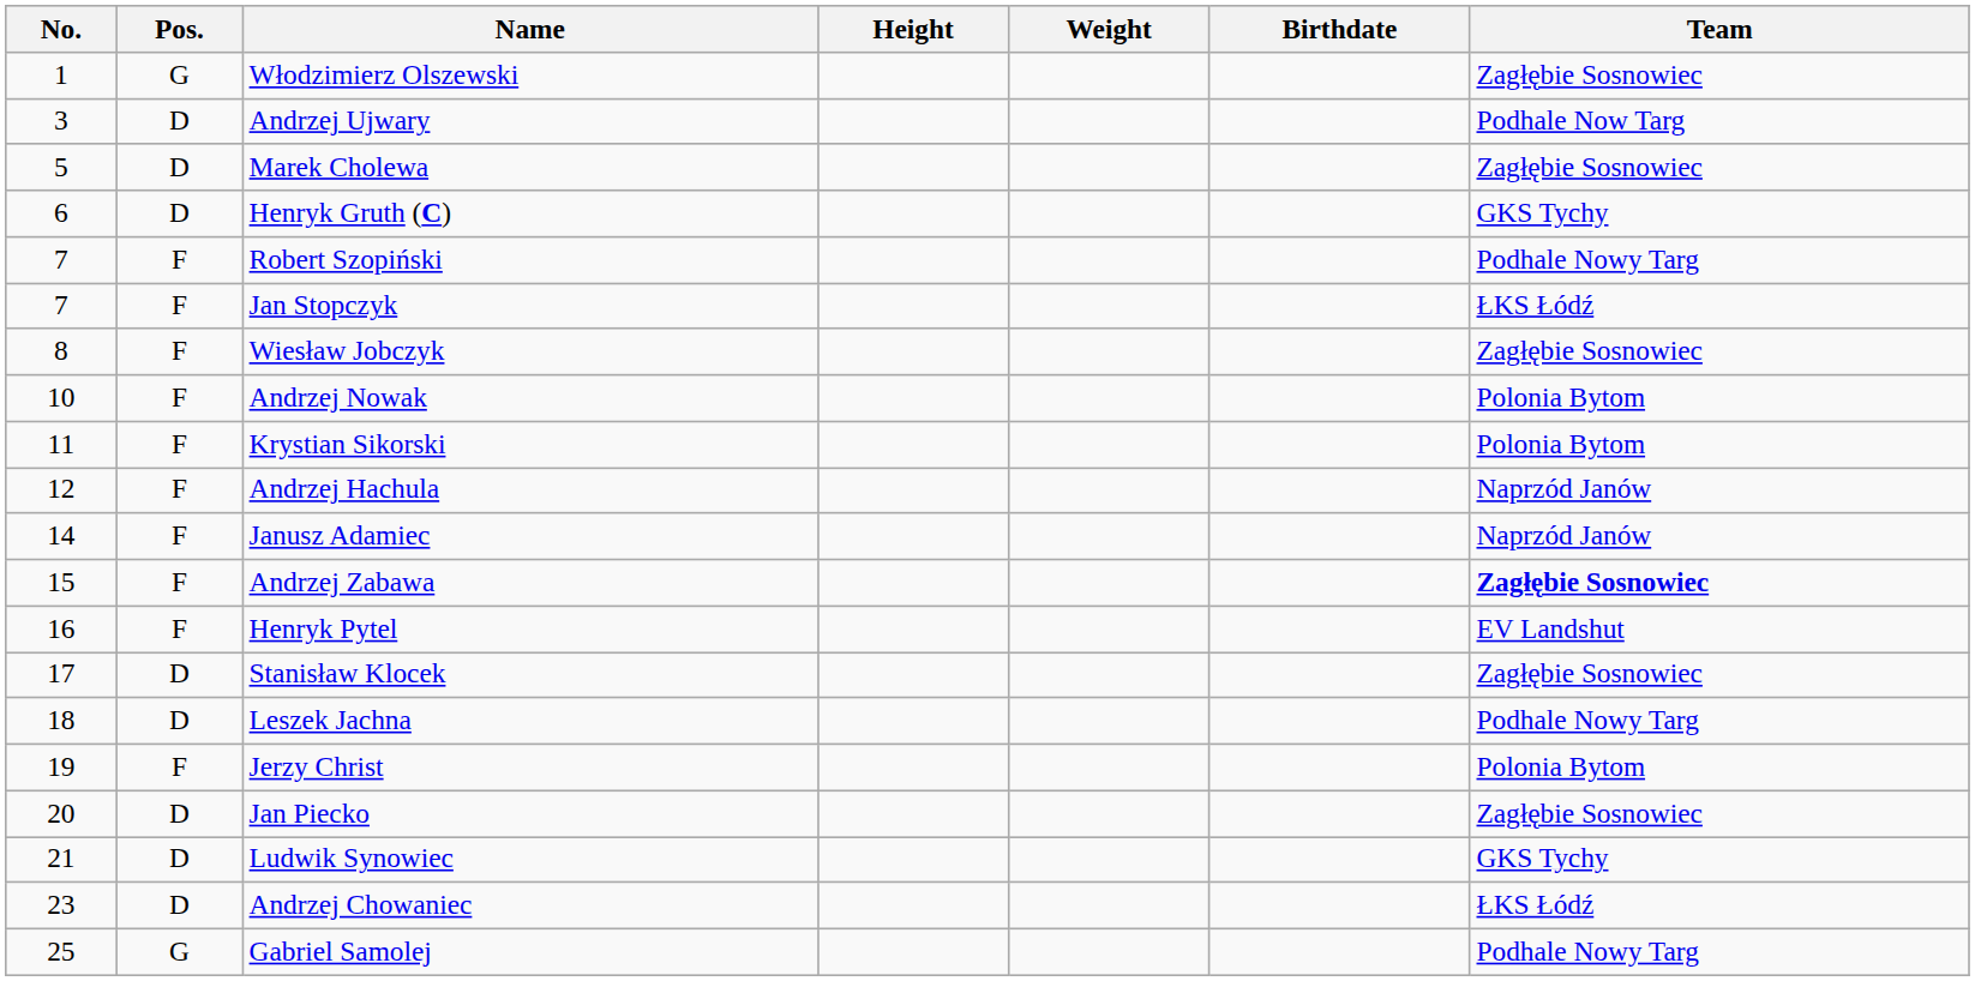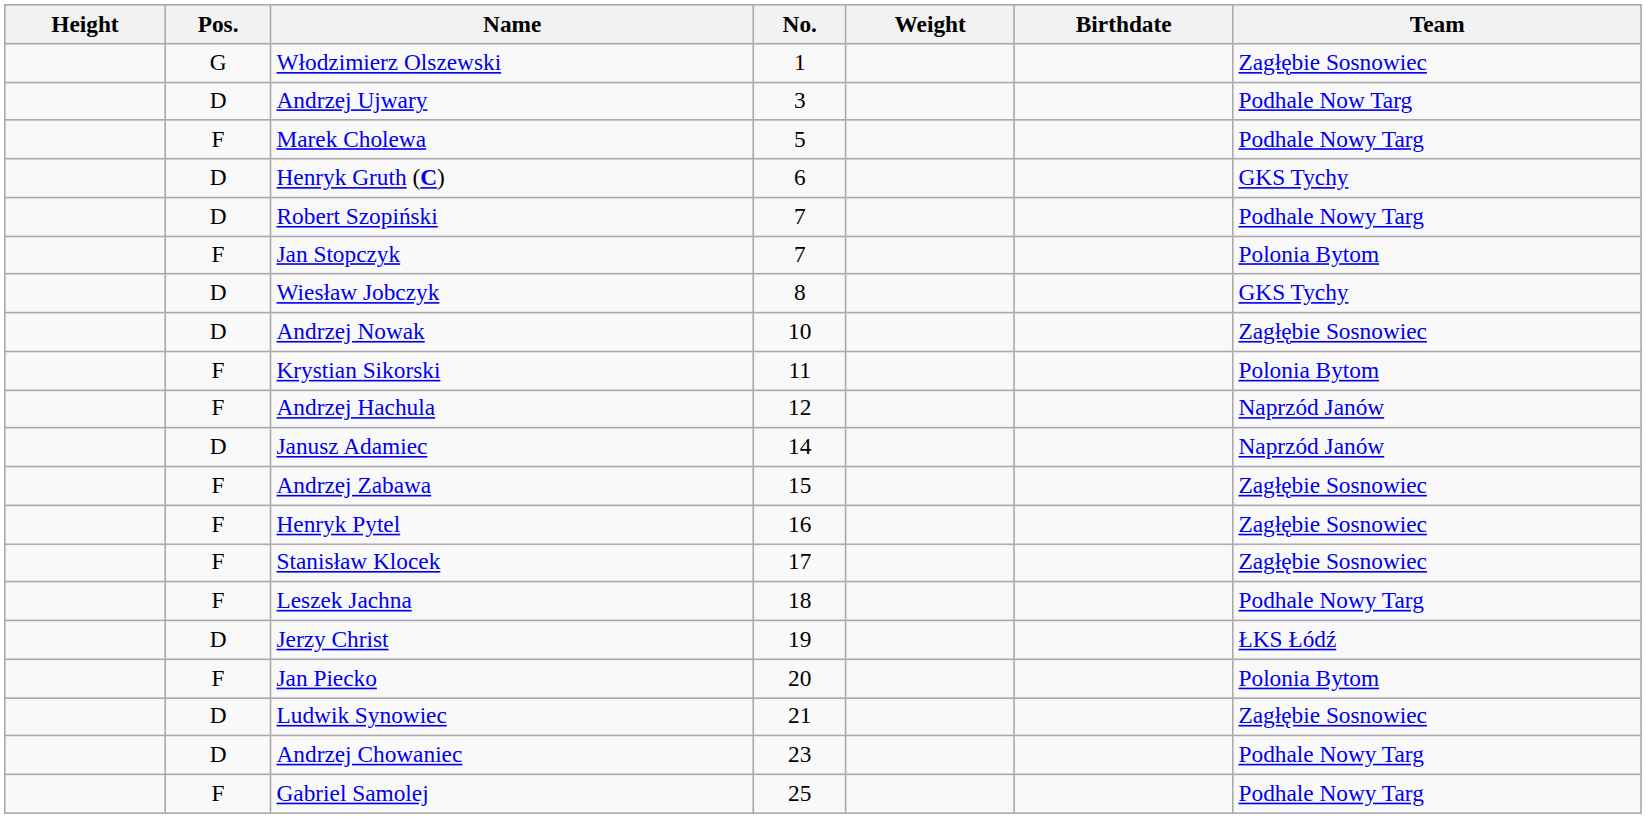 <table class="wikitable sortable" width="80%" style="font-size: 90%; text-align: center;">
 <tr>
-<th>No.</th>
+<th>Height</th>
 <th>Pos.</th>
 <th>Name</th>
-<th>Height</th>
+<th>No.</th>
 <th>Weight</th>
 <th>Birthdate</th>
 <th>Team</th>
 </tr>
 <tr>
-<td>1</td>
+<td></td>
 <td>G</td>
 <td style="text-align:left;"><a href='#'>Włodzimierz Olszewski</a></td>
-<td></td>
+<td>1</td>
 <td></td>
 <td style="text-align:right;"></td>
 <td style="text-align:left;"> <a href='#'>Zagłębie Sosnowiec</a></td>
 </tr>
 <tr>
-<td>3</td>
+<td></td>
 <td>D</td>
 <td style="text-align:left;"><a href='#'>Andrzej Ujwary</a></td>
-<td></td>
+<td>3</td>
 <td></td>
 <td style="text-align:right;"></td>
 <td style="text-align:left;"> <a href='#'>Podhale Now Targ</a></td>
 </tr>
 <tr>
+<td></td>
+<td>F</td>
+<td style="text-align:left;"><a href='#'>Marek Cholewa</a></td>
 <td>5</td>
+<td></td>
+<td style="text-align:right;"></td>
+<td style="text-align:left;"> <a href='#'>Podhale Nowy Targ</a></td>
+</tr>
+<tr>
+<td></td>
 <td>D</td>
-<td style="text-align:left;"><a href='#'>Marek Cholewa</a></td>
+<td style="text-align:left;"><a href='#'>Henryk Gruth</a> (<strong><a href='#'>C</a></strong>)</td>
+<td>6</td>
 <td></td>
+<td style="text-align:right;"></td>
+<td style="text-align:left;"> <a href='#'>GKS Tychy</a></td>
+</tr>
+<tr>
+<td></td>
+<td>D</td>
+<td style="text-align:left;"><a href='#'>Robert Szopiński</a></td>
+<td>7</td>
+<td></td>
+<td style="text-align:right;"></td>
+<td style="text-align:left;"> <a href='#'>Podhale Nowy Targ</a></td>
+</tr>
+<tr>
+<td></td>
+<td>F</td>
+<td style="text-align:left;"><a href='#'>Jan Stopczyk</a></td>
+<td>7</td>
+<td></td>
+<td style="text-align:right;"></td>
+<td style="text-align:left;"> <a href='#'>Polonia Bytom</a></td>
+</tr>
+<tr>
+<td></td>
+<td>D</td>
+<td style="text-align:left;"><a href='#'>Wiesław Jobczyk</a></td>
+<td>8</td>
+<td></td>
+<td style="text-align:right;"></td>
+<td style="text-align:left;"> <a href='#'>GKS Tychy</a></td>
+</tr>
+<tr>
+<td></td>
+<td>D</td>
+<td style="text-align:left;"><a href='#'>Andrzej Nowak</a></td>
+<td>10</td>
 <td></td>
 <td style="text-align:right;"></td>
 <td style="text-align:left;"> <a href='#'>Zagłębie Sosnowiec</a></td>
 </tr>
 <tr>
-<td>6</td>
-<td>D</td>
-<td style="text-align:left;"><a href='#'>Henryk Gruth</a> (<strong><a href='#'>C</a></strong>)</td>
 <td></td>
+<td>F</td>
+<td style="text-align:left;"><a href='#'>Krystian Sikorski</a></td>
+<td>11</td>
 <td></td>
 <td style="text-align:right;"></td>
-<td style="text-align:left;"> <a href='#'>GKS Tychy</a></td>
+<td style="text-align:left;"> <a href='#'>Polonia Bytom</a></td>
 </tr>
 <tr>
-<td>7</td>
+<td></td>
 <td>F</td>
-<td style="text-align:left;"><a href='#'>Robert Szopiński</a></td>
+<td style="text-align:left;"><a href='#'>Andrzej Hachula</a></td>
+<td>12</td>
 <td></td>
+<td style="text-align:right;"></td>
+<td style="text-align:left;"> <a href='#'>Naprzód Janów</a></td>
+</tr>
+<tr>
+<td></td>
+<td>D</td>
+<td style="text-align:left;"><a href='#'>Janusz Adamiec</a></td>
+<td>14</td>
+<td></td>
+<td style="text-align:right;"></td>
+<td style="text-align:left;"> <a href='#'>Naprzód Janów</a></td>
+</tr>
+<tr>
+<td></td>
+<td>F</td>
+<td style="text-align:left;"><a href='#'>Andrzej Zabawa</a></td>
+<td>15</td>
+<td></td>
+<td style="text-align:right;"></td>
+<td style="text-align:left;"> <a href='#'>Zagłębie Sosnowiec</a></td>
+</tr>
+<tr>
+<td></td>
+<td>F</td>
+<td style="text-align:left;"><a href='#'>Henryk Pytel</a></td>
+<td>16</td>
+<td></td>
+<td style="text-align:right;"></td>
+<td style="text-align:left;"> <a href='#'>Zagłębie Sosnowiec</a></td>
+</tr>
+<tr>
+<td></td>
+<td>F</td>
+<td style="text-align:left;"><a href='#'>Stanisław Klocek</a></td>
+<td>17</td>
+<td></td>
+<td style="text-align:right;"></td>
+<td style="text-align:left;"> <a href='#'>Zagłębie Sosnowiec</a></td>
+</tr>
+<tr>
+<td></td>
+<td>F</td>
+<td style="text-align:left;"><a href='#'>Leszek Jachna</a></td>
+<td>18</td>
 <td></td>
 <td style="text-align:right;"></td>
 <td style="text-align:left;"> <a href='#'>Podhale Nowy Targ</a></td>
 </tr>
 <tr>
-<td>7</td>
-<td>F</td>
-<td style="text-align:left;"><a href='#'>Jan Stopczyk</a></td>
 <td></td>
+<td>D</td>
+<td style="text-align:left;"><a href='#'>Jerzy Christ</a></td>
+<td>19</td>
 <td></td>
 <td style="text-align:right;"></td>
 <td style="text-align:left;"> <a href='#'>ŁKS Łódź</a></td>
 </tr>
 <tr>
-<td>8</td>
+<td></td>
 <td>F</td>
-<td style="text-align:left;"><a href='#'>Wiesław Jobczyk</a></td>
+<td style="text-align:left;"><a href='#'>Jan Piecko</a></td>
+<td>20</td>
 <td></td>
+<td style="text-align:right;"></td>
+<td style="text-align:left;"> <a href='#'>Polonia Bytom</a></td>
+</tr>
+<tr>
+<td></td>
+<td>D</td>
+<td style="text-align:left;"><a href='#'>Ludwik Synowiec</a></td>
+<td>21</td>
 <td></td>
 <td style="text-align:right;"></td>
 <td style="text-align:left;"> <a href='#'>Zagłębie Sosnowiec</a></td>
 </tr>
 <tr>
-<td>10</td>
-<td>F</td>
-<td style="text-align:left;"><a href='#'>Andrzej Nowak</a></td>
 <td></td>
-<td></td>
-<td style="text-align:right;"></td>
-<td style="text-align:left;"> <a href='#'>Polonia Bytom</a></td>
-</tr>
-<tr>
-<td>11</td>
-<td>F</td>
-<td style="text-align:left;"><a href='#'>Krystian Sikorski</a></td>
-<td></td>
-<td></td>
-<td style="text-align:right;"></td>
-<td style="text-align:left;"> <a href='#'>Polonia Bytom</a></td>
-</tr>
-<tr>
-<td>12</td>
-<td>F</td>
-<td style="text-align:left;"><a href='#'>Andrzej Hachula</a></td>
-<td></td>
-<td></td>
-<td style="text-align:right;"></td>
-<td style="text-align:left;"> <a href='#'>Naprzód Janów</a></td>
-</tr>
-<tr>
-<td>14</td>
-<td>F</td>
-<td style="text-align:left;"><a href='#'>Janusz Adamiec</a></td>
-<td></td>
-<td></td>
-<td style="text-align:right;"></td>
-<td style="text-align:left;"> <a href='#'>Naprzód Janów</a></td>
-</tr>
-<tr>
-<td>15</td>
-<td>F</td>
-<td style="text-align:left;"><a href='#'>Andrzej Zabawa</a></td>
-<td></td>
-<td></td>
-<td style="text-align:right;"></td>
-<td style="text-align:left;"><strong> <a href='#'>Zagłębie Sosnowiec</a></strong></td>
-</tr>
-<tr>
-<td>16</td>
-<td>F</td>
-<td style="text-align:left;"><a href='#'>Henryk Pytel</a></td>
-<td></td>
-<td></td>
-<td style="text-align:right;"></td>
-<td style="text-align:left;"> <a href='#'>EV Landshut</a></td>
-</tr>
-<tr>
-<td>17</td>
 <td>D</td>
-<td style="text-align:left;"><a href='#'>Stanisław Klocek</a></td>
-<td></td>
-<td></td>
-<td style="text-align:right;"></td>
-<td style="text-align:left;"> <a href='#'>Zagłębie Sosnowiec</a></td>
-</tr>
-<tr>
-<td>18</td>
-<td>D</td>
-<td style="text-align:left;"><a href='#'>Leszek Jachna</a></td>
-<td></td>
+<td style="text-align:left;"><a href='#'>Andrzej Chowaniec</a></td>
+<td>23</td>
 <td></td>
 <td style="text-align:right;"></td>
 <td style="text-align:left;"> <a href='#'>Podhale Nowy Targ</a></td>
 </tr>
 <tr>
-<td>19</td>
+<td></td>
 <td>F</td>
-<td style="text-align:left;"><a href='#'>Jerzy Christ</a></td>
-<td></td>
-<td></td>
-<td style="text-align:right;"></td>
-<td style="text-align:left;"> <a href='#'>Polonia Bytom</a></td>
-</tr>
-<tr>
-<td>20</td>
-<td>D</td>
-<td style="text-align:left;"><a href='#'>Jan Piecko</a></td>
-<td></td>
-<td></td>
-<td style="text-align:right;"></td>
-<td style="text-align:left;"> <a href='#'>Zagłębie Sosnowiec</a></td>
-</tr>
-<tr>
-<td>21</td>
-<td>D</td>
-<td style="text-align:left;"><a href='#'>Ludwik Synowiec</a></td>
-<td></td>
-<td></td>
-<td style="text-align:right;"></td>
-<td style="text-align:left;"> <a href='#'>GKS Tychy</a></td>
-</tr>
-<tr>
-<td>23</td>
-<td>D</td>
-<td style="text-align:left;"><a href='#'>Andrzej Chowaniec</a></td>
-<td></td>
-<td></td>
-<td style="text-align:right;"></td>
-<td style="text-align:left;"> <a href='#'>ŁKS Łódź</a></td>
-</tr>
-<tr>
+<td style="text-align:left;"><a href='#'>Gabriel Samolej</a></td>
 <td>25</td>
-<td>G</td>
-<td style="text-align:left;"><a href='#'>Gabriel Samolej</a></td>
-<td></td>
 <td></td>
 <td style="text-align:right;"></td>
 <td style="text-align:left;"> <a href='#'>Podhale Nowy Targ</a></td>
 </tr>
 </table>
